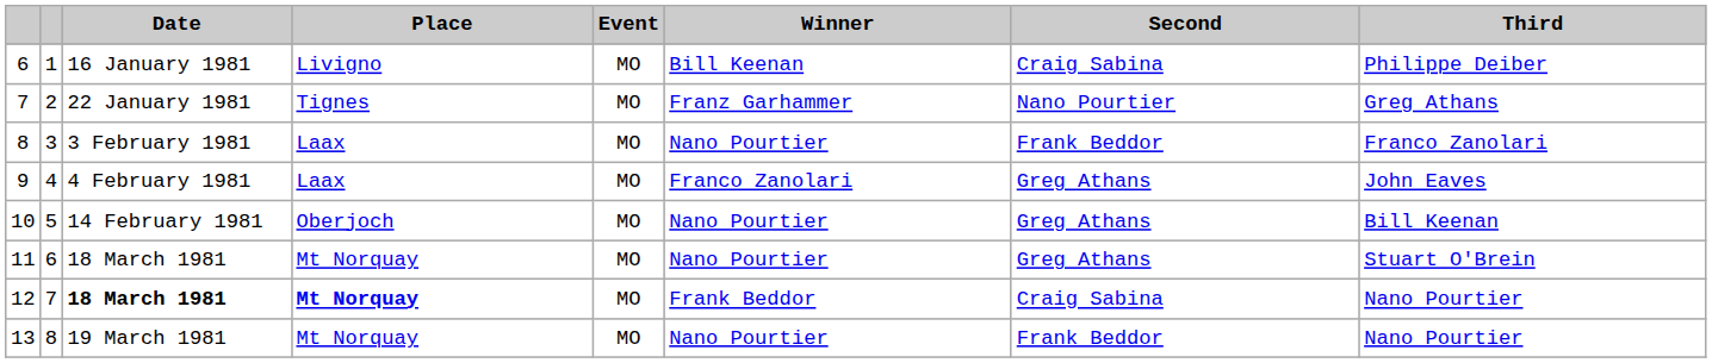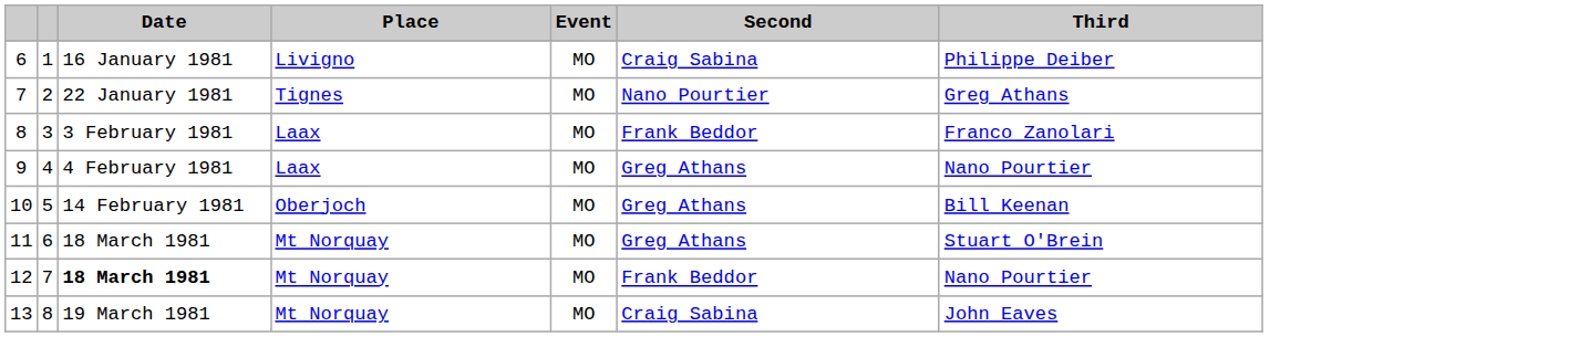 <table class="wikitable plainrowheaders" style="background:#fff; font-size:86%; line-height:16px; border:grey solid 1px; border-collapse:collapse;">
 <tr style="background:#ccc; text-align:center;">
 <th scope="col" style="background:#ccc; width=20 px;"></th>
 <th scope="col" style="background:#ccc; width=30 px;"></th>
 <th scope="col" style="background:#ccc; width:120px;">Date</th>
 <th scope="col" style="background:#ccc; width:160px;">Place</th>
 <th scope="col" style="background:#ccc; width:15px;">Event</th>
-<th scope="col" style="background:#ccc; width:185px;">Winner</th>
 <th scope="col" style="background:#ccc; width:185px;">Second</th>
 <th scope="col" style="background:#ccc; width:185px;">Third</th>
 </tr>
 <tr>
 <td align=center>6</td>
 <td align=center>1</td>
 <td>16 January 1981</td>
 <td> <a href='#'>Livigno</a></td>
 <td align=center>MO</td>
-<td> <a href='#'>Bill Keenan</a></td>
 <td> <a href='#'>Craig Sabina</a></td>
 <td> <a href='#'>Philippe Deiber</a></td>
 </tr>
 <tr>
 <td align=center>7</td>
 <td align=center>2</td>
 <td>22 January 1981</td>
 <td> <a href='#'>Tignes</a></td>
 <td align=center>MO</td>
-<td> <a href='#'>Franz Garhammer</a></td>
 <td> <a href='#'>Nano Pourtier</a></td>
 <td> <a href='#'>Greg Athans</a></td>
 </tr>
 <tr>
 <td align=center>8</td>
 <td align=center>3</td>
 <td>3 February 1981</td>
 <td> <a href='#'>Laax</a></td>
 <td align=center>MO</td>
-<td> <a href='#'>Nano Pourtier</a></td>
 <td> <a href='#'>Frank Beddor</a></td>
 <td> <a href='#'>Franco Zanolari</a></td>
 </tr>
 <tr>
 <td align=center>9</td>
 <td align=center>4</td>
 <td>4 February 1981</td>
 <td> <a href='#'>Laax</a></td>
 <td align=center>MO</td>
-<td> <a href='#'>Franco Zanolari</a></td>
 <td> <a href='#'>Greg Athans</a></td>
-<td> <a href='#'>John Eaves</a></td>
+<td> <a href='#'>Nano Pourtier</a></td>
 </tr>
 <tr>
 <td align=center>10</td>
 <td align=center>5</td>
 <td>14 February 1981</td>
 <td> <a href='#'>Oberjoch</a></td>
 <td align=center>MO</td>
-<td> <a href='#'>Nano Pourtier</a></td>
 <td> <a href='#'>Greg Athans</a></td>
 <td> <a href='#'>Bill Keenan</a></td>
 </tr>
 <tr>
 <td align=center>11</td>
 <td align=center>6</td>
 <td>18 March 1981</td>
 <td> <a href='#'>Mt Norquay</a></td>
 <td align=center>MO</td>
-<td> <a href='#'>Nano Pourtier</a></td>
 <td> <a href='#'>Greg Athans</a></td>
 <td> <a href='#'>Stuart O'Brein</a></td>
 </tr>
 <tr>
 <td align=center>12</td>
 <td align=center>7</td>
 <td><strong>18 March 1981</strong></td>
-<td><strong> <a href='#'>Mt Norquay</a></strong></td>
+<td> <a href='#'>Mt Norquay</a></td>
 <td align=center>MO</td>
 <td> <a href='#'>Frank Beddor</a></td>
-<td> <a href='#'>Craig Sabina</a></td>
 <td> <a href='#'>Nano Pourtier</a></td>
 </tr>
 <tr>
 <td align=center>13</td>
 <td align=center>8</td>
 <td>19 March 1981</td>
 <td> <a href='#'>Mt Norquay</a></td>
 <td align=center>MO</td>
-<td> <a href='#'>Nano Pourtier</a></td>
-<td> <a href='#'>Frank Beddor</a></td>
-<td> <a href='#'>Nano Pourtier</a></td>
+<td> <a href='#'>Craig Sabina</a></td>
+<td> <a href='#'>John Eaves</a></td>
 </tr>
 </table>
